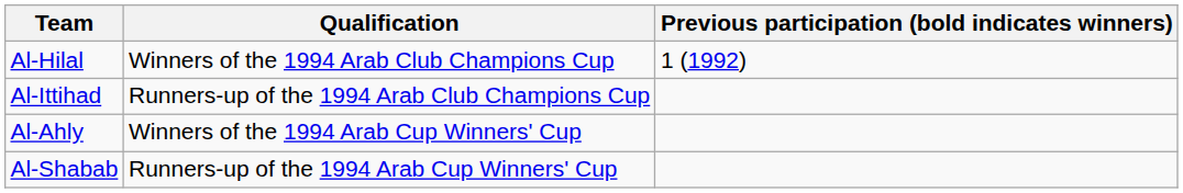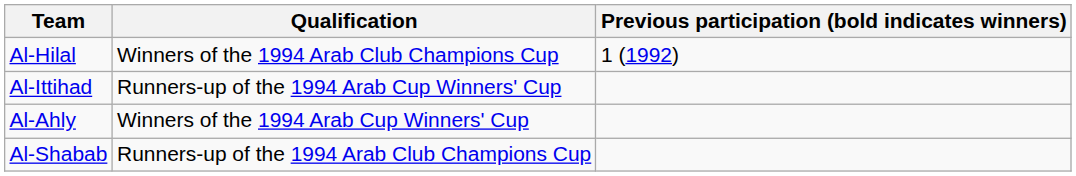 <table class="wikitable">
 <tr>
 <th>Team</th>
 <th>Qualification</th>
 <th>Previous participation (bold indicates winners)</th>
 </tr>
 <tr>
 <td> <a href='#'>Al-Hilal</a></td>
 <td>Winners of the <a href='#'>1994 Arab Club Champions Cup</a></td>
 <td>1 (<a href='#'>1992</a>)</td>
 </tr>
 <tr>
 <td> <a href='#'>Al-Ittihad</a></td>
-<td>Runners-up of the <a href='#'>1994 Arab Club Champions Cup</a></td>
+<td>Runners-up of the <a href='#'>1994 Arab Cup Winners' Cup</a></td>
 <td></td>
 </tr>
 <tr>
 <td> <a href='#'>Al-Ahly</a></td>
 <td>Winners of the <a href='#'>1994 Arab Cup Winners' Cup</a></td>
 <td></td>
 </tr>
 <tr>
 <td> <a href='#'>Al-Shabab</a></td>
-<td>Runners-up of the <a href='#'>1994 Arab Cup Winners' Cup</a></td>
+<td>Runners-up of the <a href='#'>1994 Arab Club Champions Cup</a></td>
 <td></td>
 </tr>
 </table>
